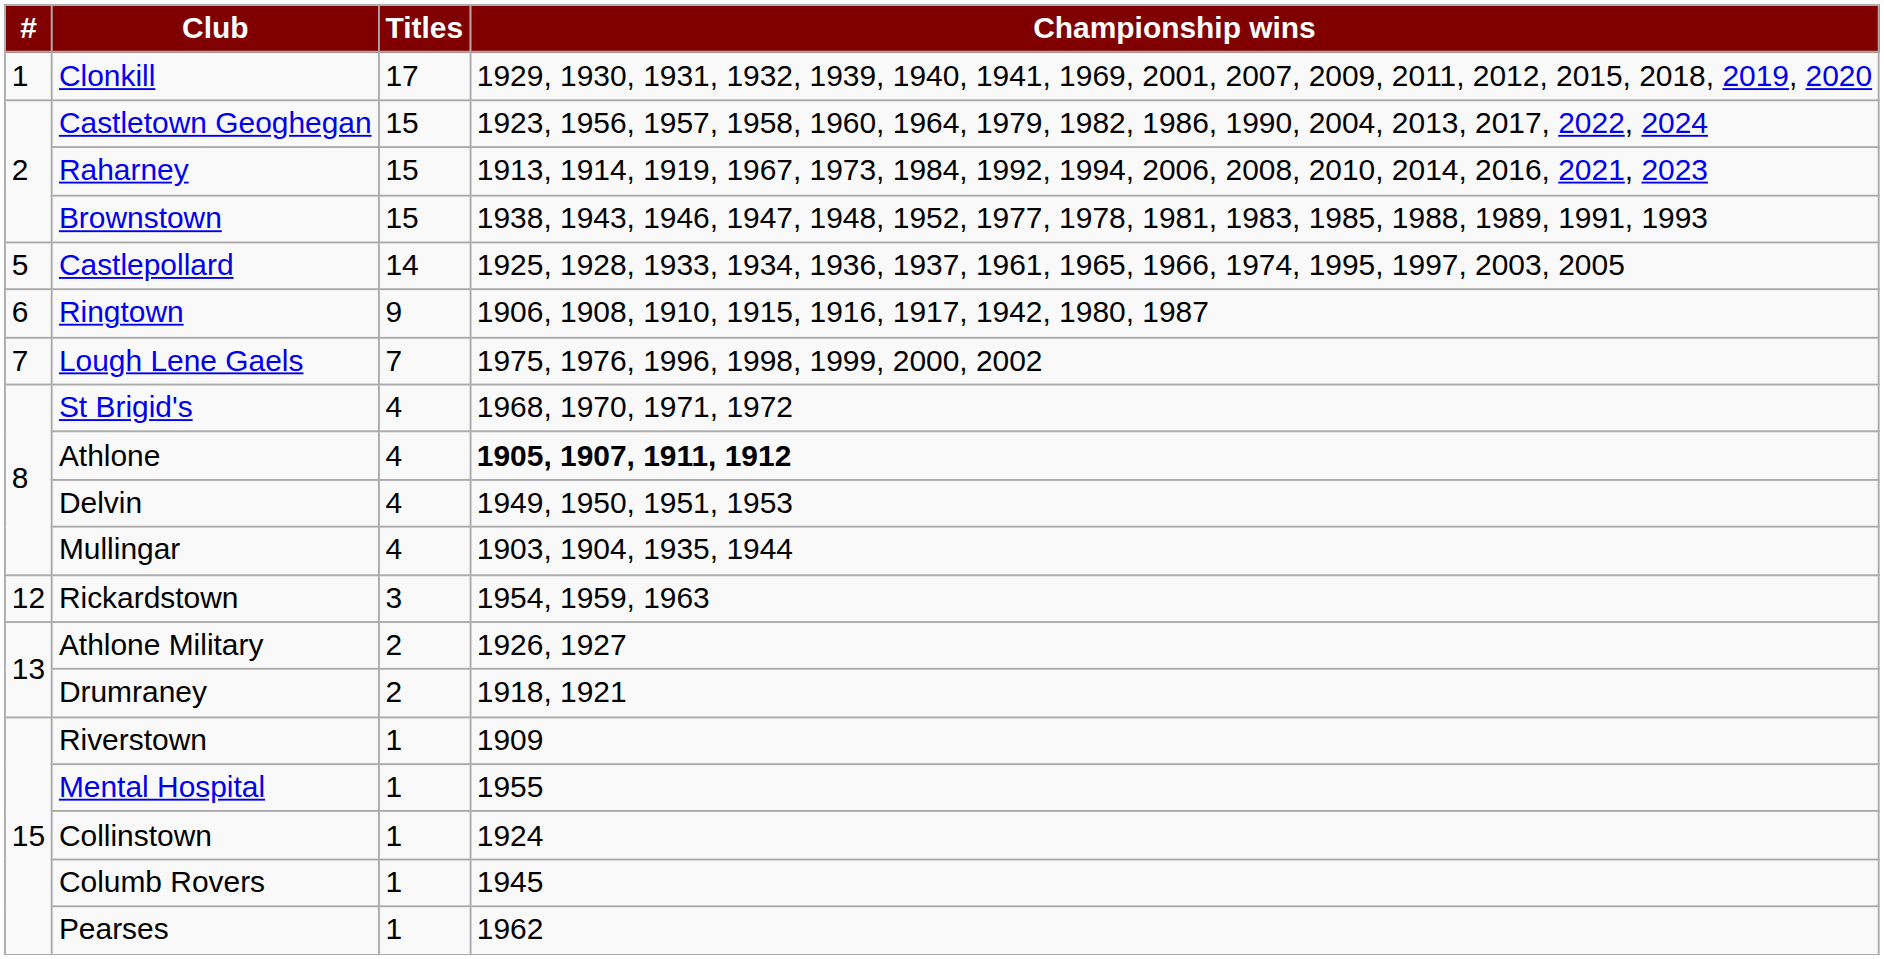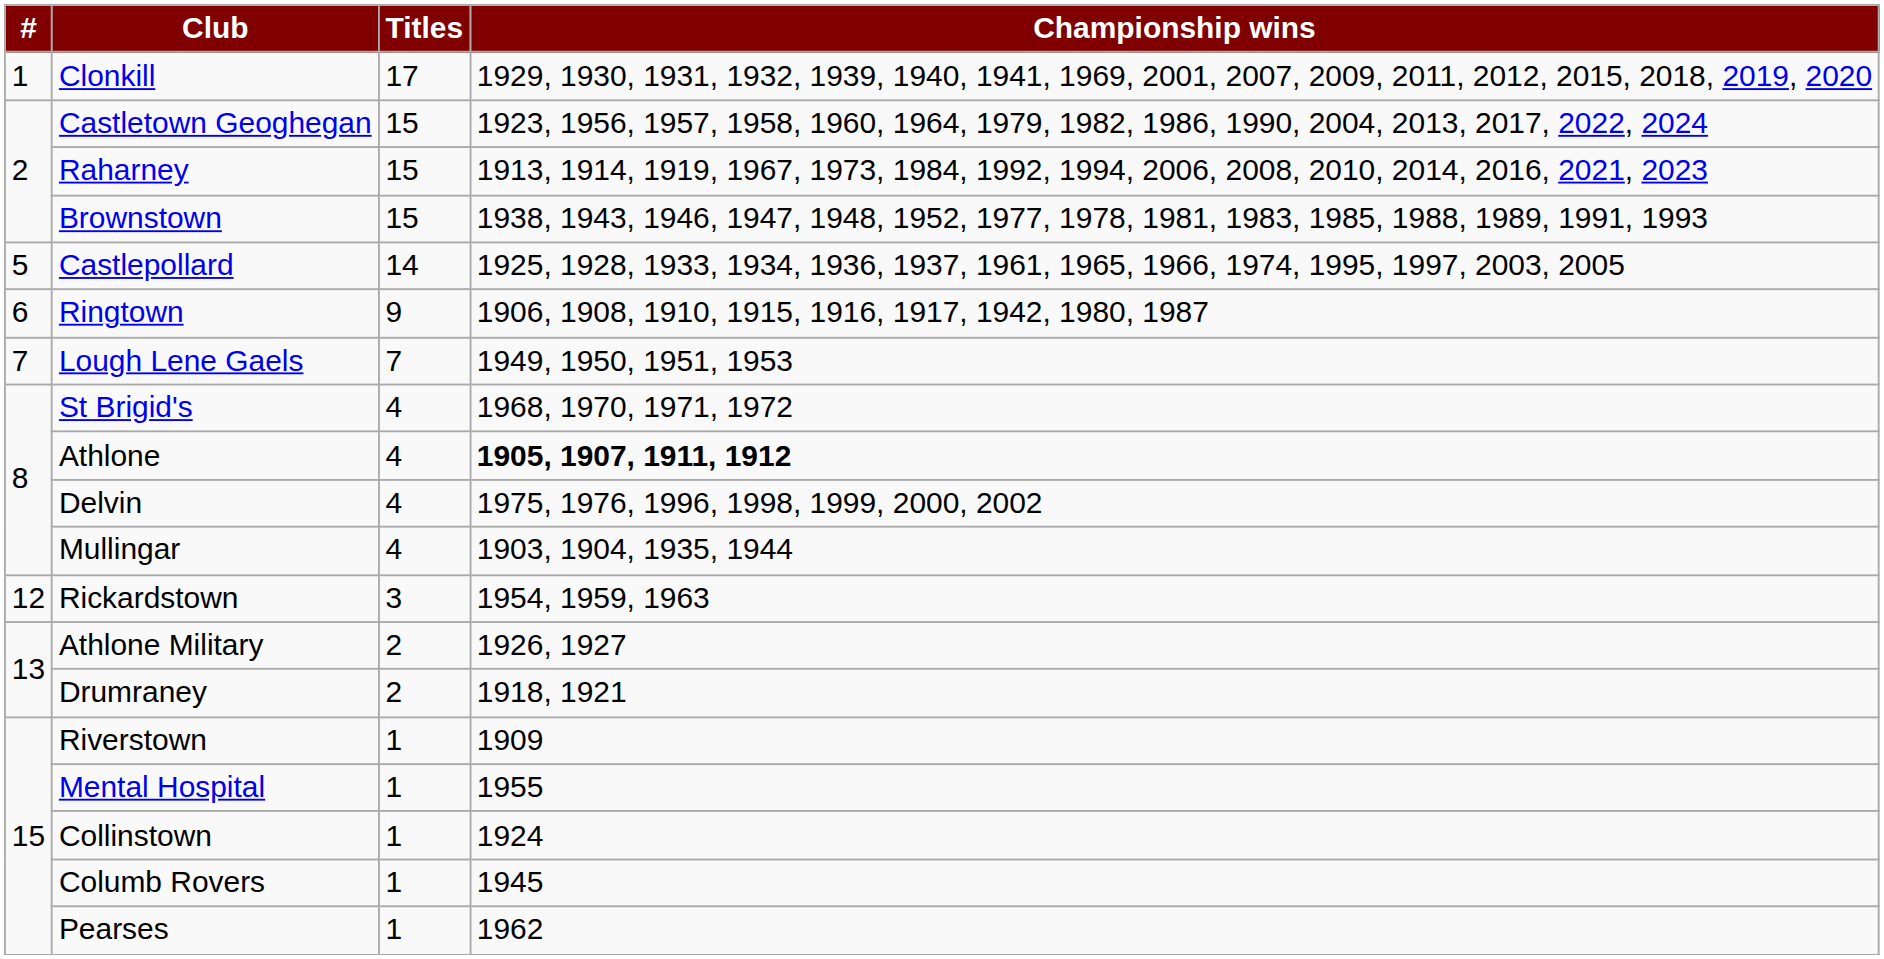 <table class="wikitable sortable" style="text-align:left">
 <tr>
 <th style="background:maroon;color:white">#</th>
 <th style="background:maroon;color:white">Club</th>
 <th style="background:maroon;color:white">Titles</th>
 <th style="background:maroon;color:white">Championship wins</th>
 </tr>
 <tr>
 <td>1</td>
 <td><a href='#'>Clonkill</a></td>
 <td>17</td>
 <td>1929, 1930, 1931, 1932, 1939, 1940, 1941, 1969, 2001, 2007, 2009, 2011, 2012, 2015, 2018, <a href='#'>2019</a>, <a href='#'>2020</a></td>
 </tr>
 <tr>
 <td rowspan="3">2</td>
 <td><a href='#'>Castletown Geoghegan</a></td>
 <td>15</td>
 <td>1923, 1956, 1957, 1958, 1960, 1964, 1979, 1982, 1986, 1990, 2004, 2013, 2017, <a href='#'>2022</a>, <a href='#'>2024</a></td>
 </tr>
 <tr>
 <td><a href='#'>Raharney</a></td>
 <td>15</td>
 <td>1913, 1914, 1919, 1967, 1973, 1984, 1992, 1994, 2006, 2008, 2010, 2014, 2016, <a href='#'>2021</a>, <a href='#'>2023</a></td>
 </tr>
 <tr>
 <td><a href='#'>Brownstown</a></td>
 <td>15</td>
 <td>1938, 1943, 1946, 1947, 1948, 1952, 1977, 1978, 1981, 1983, 1985, 1988, 1989, 1991, 1993</td>
 </tr>
 <tr>
 <td>5</td>
 <td><a href='#'>Castlepollard</a></td>
 <td>14</td>
 <td>1925, 1928, 1933, 1934, 1936, 1937, 1961, 1965, 1966, 1974, 1995, 1997, 2003, 2005</td>
 </tr>
 <tr>
 <td>6</td>
 <td><a href='#'>Ringtown</a></td>
 <td>9</td>
 <td>1906, 1908, 1910, 1915, 1916, 1917, 1942, 1980, 1987</td>
 </tr>
 <tr>
 <td>7</td>
 <td><a href='#'>Lough Lene Gaels</a></td>
 <td>7</td>
-<td>1975, 1976, 1996, 1998, 1999, 2000, 2002</td>
+<td>1949, 1950, 1951, 1953</td>
 </tr>
 <tr>
 <td rowspan="4">8</td>
 <td><a href='#'>St Brigid's</a></td>
 <td>4</td>
 <td>1968, 1970, 1971, 1972</td>
 </tr>
 <tr>
 <td>Athlone</td>
 <td>4</td>
 <td><strong>1905, 1907, 1911, 1912</strong></td>
 </tr>
 <tr>
 <td>Delvin</td>
 <td>4</td>
-<td>1949, 1950, 1951, 1953</td>
+<td>1975, 1976, 1996, 1998, 1999, 2000, 2002</td>
 </tr>
 <tr>
 <td>Mullingar</td>
 <td>4</td>
 <td>1903, 1904, 1935, 1944</td>
 </tr>
 <tr>
 <td>12</td>
 <td>Rickardstown</td>
 <td>3</td>
 <td>1954, 1959, 1963</td>
 </tr>
 <tr>
 <td rowspan="2">13</td>
 <td>Athlone Military</td>
 <td>2</td>
 <td>1926, 1927</td>
 </tr>
 <tr>
 <td>Drumraney</td>
 <td>2</td>
 <td>1918, 1921</td>
 </tr>
 <tr>
 <td rowspan="5">15</td>
 <td>Riverstown</td>
 <td>1</td>
 <td>1909</td>
 </tr>
 <tr>
 <td><a href='#'>Mental Hospital</a></td>
 <td>1</td>
 <td>1955</td>
 </tr>
 <tr>
 <td>Collinstown</td>
 <td>1</td>
 <td>1924</td>
 </tr>
 <tr>
 <td>Columb Rovers</td>
 <td>1</td>
 <td>1945</td>
 </tr>
 <tr>
 <td>Pearses</td>
 <td>1</td>
 <td>1962</td>
 </tr>
 </table>
